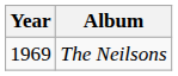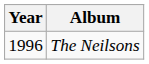 <table class="wikitable">
 <tr>
 <th>Year</th>
 <th>Album</th>
 </tr>
 <tr>
-<td>1969</td>
+<td>1996</td>
 <td><em>The Neilsons</em></td>
 </tr>
 </table>
